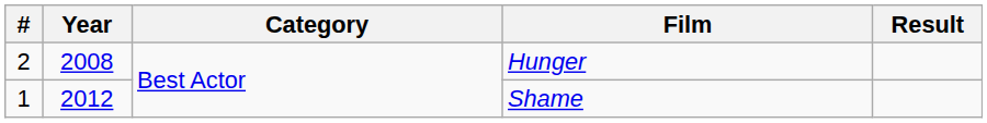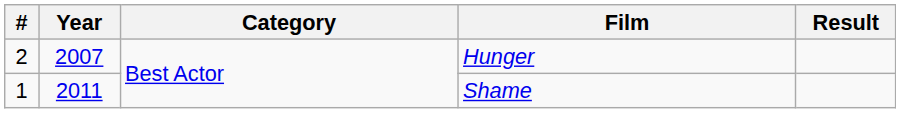 <table class="wikitable" width="100%" cellpadding="5" style="font-size: 95%">
 <tr>
 <th width="2.5%">#</th>
 <th width="5%">Year</th>
 <th width="25%">Category</th>
 <th width="25%">Film</th>
 <th width="5%">Result</th>
 </tr>
 <tr>
 <td style="text-align:center;">2</td>
-<td style="text-align:center;"><a href='#'>2008</a></td>
+<td style="text-align:center;"><a href='#'>2007</a></td>
 <td rowspan="2"><a href='#'>Best Actor</a></td>
 <td><em><a href='#'>Hunger</a></em></td>
 <td></td>
 </tr>
 <tr>
 <td style="text-align:center;">1</td>
-<td style="text-align:center;"><a href='#'>2012</a></td>
+<td style="text-align:center;"><a href='#'>2011</a></td>
 <td><em><a href='#'>Shame</a></em></td>
 <td></td>
 </tr>
 </table>
